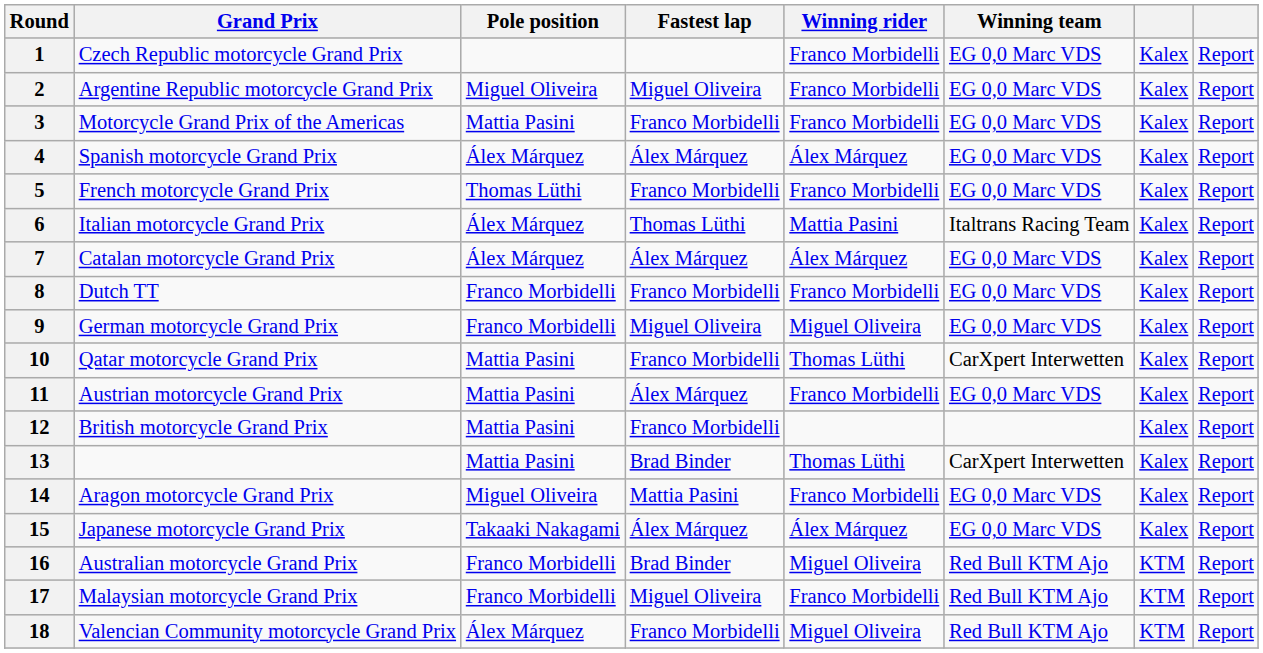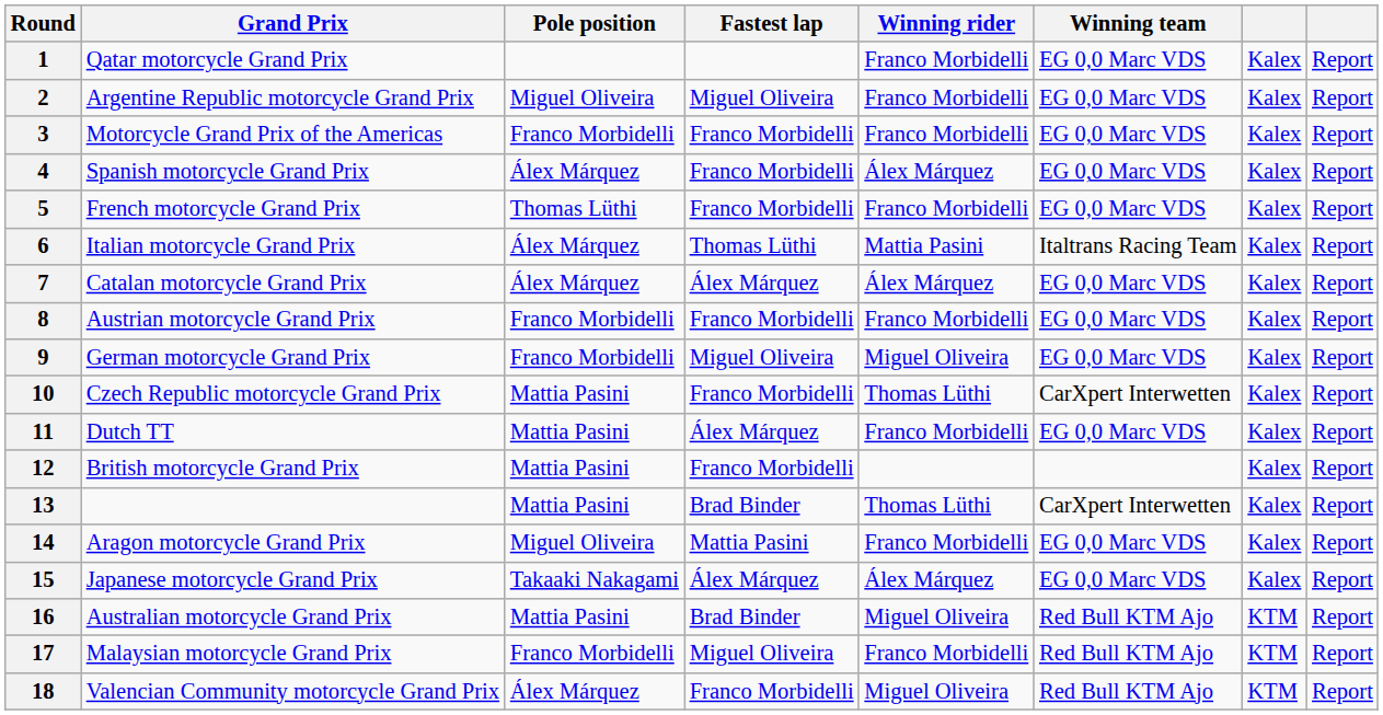 <table class="wikitable sortable" style="font-size: 85%">
 <tr>
 <th>Round</th>
 <th><a href='#'>Grand Prix</a></th>
 <th>Pole position</th>
 <th>Fastest lap</th>
 <th><a href='#'>Winning rider</a></th>
 <th>Winning team</th>
 <th></th>
 <th class="unsortable"></th>
 </tr>
 <tr>
 <th>1</th>
-<td> <a href='#'>Czech Republic motorcycle Grand Prix</a></td>
+<td> <a href='#'>Qatar motorcycle Grand Prix</a></td>
 <td></td>
 <td></td>
 <td> <a href='#'>Franco Morbidelli</a></td>
 <td> <a href='#'>EG 0,0 Marc VDS</a></td>
 <td> <a href='#'>Kalex</a></td>
 <td><a href='#'>Report</a></td>
 </tr>
 <tr>
 <th>2</th>
 <td> <a href='#'>Argentine Republic motorcycle Grand Prix</a></td>
 <td> <a href='#'>Miguel Oliveira</a></td>
 <td> <a href='#'>Miguel Oliveira</a></td>
 <td> <a href='#'>Franco Morbidelli</a></td>
 <td> <a href='#'>EG 0,0 Marc VDS</a></td>
 <td> <a href='#'>Kalex</a></td>
 <td><a href='#'>Report</a></td>
 </tr>
 <tr>
 <th>3</th>
 <td nowrap> <a href='#'>Motorcycle Grand Prix of the Americas</a></td>
-<td> <a href='#'>Mattia Pasini</a></td>
+<td> <a href='#'>Franco Morbidelli</a></td>
 <td> <a href='#'>Franco Morbidelli</a></td>
 <td> <a href='#'>Franco Morbidelli</a></td>
 <td> <a href='#'>EG 0,0 Marc VDS</a></td>
 <td> <a href='#'>Kalex</a></td>
 <td><a href='#'>Report</a></td>
 </tr>
 <tr>
 <th>4</th>
 <td> <a href='#'>Spanish motorcycle Grand Prix</a></td>
 <td> <a href='#'>Álex Márquez</a></td>
-<td> <a href='#'>Álex Márquez</a></td>
+<td> <a href='#'>Franco Morbidelli</a></td>
 <td> <a href='#'>Álex Márquez</a></td>
 <td> <a href='#'>EG 0,0 Marc VDS</a></td>
 <td> <a href='#'>Kalex</a></td>
 <td><a href='#'>Report</a></td>
 </tr>
 <tr>
 <th>5</th>
 <td> <a href='#'>French motorcycle Grand Prix</a></td>
 <td> <a href='#'>Thomas Lüthi</a></td>
 <td> <a href='#'>Franco Morbidelli</a></td>
 <td> <a href='#'>Franco Morbidelli</a></td>
 <td> <a href='#'>EG 0,0 Marc VDS</a></td>
 <td> <a href='#'>Kalex</a></td>
 <td><a href='#'>Report</a></td>
 </tr>
 <tr>
 <th>6</th>
 <td> <a href='#'>Italian motorcycle Grand Prix</a></td>
 <td> <a href='#'>Álex Márquez</a></td>
 <td> <a href='#'>Thomas Lüthi</a></td>
 <td> <a href='#'>Mattia Pasini</a></td>
 <td> Italtrans Racing Team</td>
 <td> <a href='#'>Kalex</a></td>
 <td><a href='#'>Report</a></td>
 </tr>
 <tr>
 <th>7</th>
 <td> <a href='#'>Catalan motorcycle Grand Prix</a></td>
 <td> <a href='#'>Álex Márquez</a></td>
 <td> <a href='#'>Álex Márquez</a></td>
 <td> <a href='#'>Álex Márquez</a></td>
 <td> <a href='#'>EG 0,0 Marc VDS</a></td>
 <td> <a href='#'>Kalex</a></td>
 <td><a href='#'>Report</a></td>
 </tr>
 <tr>
 <th>8</th>
-<td> <a href='#'>Dutch TT</a></td>
+<td> <a href='#'>Austrian motorcycle Grand Prix</a></td>
 <td> <a href='#'>Franco Morbidelli</a></td>
 <td> <a href='#'>Franco Morbidelli</a></td>
 <td> <a href='#'>Franco Morbidelli</a></td>
 <td> <a href='#'>EG 0,0 Marc VDS</a></td>
 <td> <a href='#'>Kalex</a></td>
 <td><a href='#'>Report</a></td>
 </tr>
 <tr>
 <th>9</th>
 <td> <a href='#'>German motorcycle Grand Prix</a></td>
 <td> <a href='#'>Franco Morbidelli</a></td>
 <td> <a href='#'>Miguel Oliveira</a></td>
 <td> <a href='#'>Miguel Oliveira</a></td>
 <td> <a href='#'>EG 0,0 Marc VDS</a></td>
 <td> <a href='#'>Kalex</a></td>
 <td><a href='#'>Report</a></td>
 </tr>
 <tr>
 <th>10</th>
-<td> <a href='#'>Qatar motorcycle Grand Prix</a></td>
+<td> <a href='#'>Czech Republic motorcycle Grand Prix</a></td>
 <td> <a href='#'>Mattia Pasini</a></td>
 <td> <a href='#'>Franco Morbidelli</a></td>
 <td> <a href='#'>Thomas Lüthi</a></td>
 <td> CarXpert Interwetten</td>
 <td> <a href='#'>Kalex</a></td>
 <td><a href='#'>Report</a></td>
 </tr>
 <tr>
 <th>11</th>
-<td> <a href='#'>Austrian motorcycle Grand Prix</a></td>
+<td> <a href='#'>Dutch TT</a></td>
 <td> <a href='#'>Mattia Pasini</a></td>
 <td> <a href='#'>Álex Márquez</a></td>
 <td> <a href='#'>Franco Morbidelli</a></td>
 <td> <a href='#'>EG 0,0 Marc VDS</a></td>
 <td> <a href='#'>Kalex</a></td>
 <td><a href='#'>Report</a></td>
 </tr>
 <tr>
 <th>12</th>
 <td> <a href='#'>British motorcycle Grand Prix</a></td>
 <td> <a href='#'>Mattia Pasini</a></td>
 <td> <a href='#'>Franco Morbidelli</a></td>
 <td></td>
 <td></td>
 <td> <a href='#'>Kalex</a></td>
 <td><a href='#'>Report</a></td>
 </tr>
 <tr>
 <th>13</th>
 <td></td>
 <td> <a href='#'>Mattia Pasini</a></td>
 <td> <a href='#'>Brad Binder</a></td>
 <td> <a href='#'>Thomas Lüthi</a></td>
 <td> CarXpert Interwetten</td>
 <td> <a href='#'>Kalex</a></td>
 <td><a href='#'>Report</a></td>
 </tr>
 <tr>
 <th>14</th>
 <td> <a href='#'>Aragon motorcycle Grand Prix</a></td>
 <td> <a href='#'>Miguel Oliveira</a></td>
 <td> <a href='#'>Mattia Pasini</a></td>
 <td> <a href='#'>Franco Morbidelli</a></td>
 <td> <a href='#'>EG 0,0 Marc VDS</a></td>
 <td> <a href='#'>Kalex</a></td>
 <td><a href='#'>Report</a></td>
 </tr>
 <tr>
 <th>15</th>
 <td> <a href='#'>Japanese motorcycle Grand Prix</a></td>
 <td> <a href='#'>Takaaki Nakagami</a></td>
 <td> <a href='#'>Álex Márquez</a></td>
 <td> <a href='#'>Álex Márquez</a></td>
 <td> <a href='#'>EG 0,0 Marc VDS</a></td>
 <td> <a href='#'>Kalex</a></td>
 <td><a href='#'>Report</a></td>
 </tr>
 <tr>
 <th>16</th>
 <td> <a href='#'>Australian motorcycle Grand Prix</a></td>
-<td> <a href='#'>Franco Morbidelli</a></td>
+<td> <a href='#'>Mattia Pasini</a></td>
 <td> <a href='#'>Brad Binder</a></td>
 <td> <a href='#'>Miguel Oliveira</a></td>
 <td> <a href='#'>Red Bull KTM Ajo</a></td>
 <td> <a href='#'>KTM</a></td>
 <td><a href='#'>Report</a></td>
 </tr>
 <tr>
 <th>17</th>
 <td> <a href='#'>Malaysian motorcycle Grand Prix</a></td>
 <td> <a href='#'>Franco Morbidelli</a></td>
 <td> <a href='#'>Miguel Oliveira</a></td>
 <td> <a href='#'>Franco Morbidelli</a></td>
 <td> <a href='#'>Red Bull KTM Ajo</a></td>
 <td> <a href='#'>KTM</a></td>
 <td><a href='#'>Report</a></td>
 </tr>
 <tr>
 <th>18</th>
 <td> <a href='#'>Valencian Community motorcycle Grand Prix</a></td>
 <td> <a href='#'>Álex Márquez</a></td>
 <td> <a href='#'>Franco Morbidelli</a></td>
 <td> <a href='#'>Miguel Oliveira</a></td>
 <td> <a href='#'>Red Bull KTM Ajo</a></td>
 <td> <a href='#'>KTM</a></td>
 <td><a href='#'>Report</a></td>
 </tr>
 </table>
